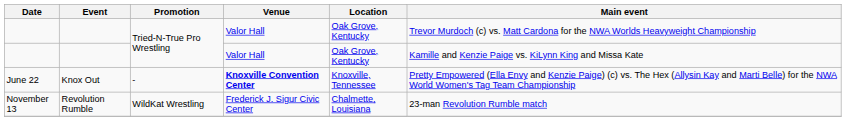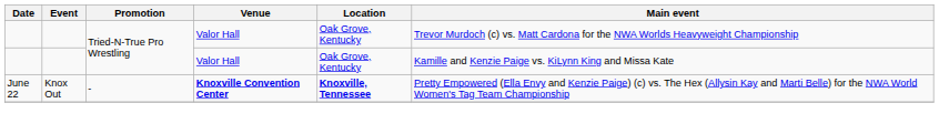 <table class="sortable wikitable succession-box" style="font-size:85%;">
 <tr>
 <th>Date</th>
 <th>Event</th>
 <th>Promotion</th>
 <th>Venue</th>
 <th>Location</th>
 <th>Main event</th>
 </tr>
 <tr>
 <td></td>
 <td></td>
 <td rowspan="2">Tried-N-True Pro Wrestling</td>
 <td><a href='#'>Valor Hall</a></td>
 <td><a href='#'>Oak Grove, Kentucky</a></td>
 <td><a href='#'>Trevor Murdoch</a> (c) vs. <a href='#'>Matt Cardona</a> for the <a href='#'>NWA Worlds Heavyweight Championship</a></td>
 </tr>
 <tr>
 <td></td>
 <td></td>
 <td><a href='#'>Valor Hall</a></td>
 <td><a href='#'>Oak Grove, Kentucky</a></td>
 <td><a href='#'>Kamille</a> and <a href='#'>Kenzie Paige</a> vs. <a href='#'>KiLynn King</a> and Missa Kate</td>
 </tr>
 <tr>
 <td>June 22</td>
 <td>Knox Out</td>
 <td>-</td>
 <td><strong><a href='#'>Knoxville Convention Center</a></strong></td>
-<td><a href='#'>Knoxville, Tennessee</a></td>
+<td><strong><a href='#'>Knoxville, Tennessee</a></strong></td>
 <td><a href='#'>Pretty Empowered</a> (<a href='#'>Ella Envy</a> and <a href='#'>Kenzie Paige</a>) (c) vs. The Hex (<a href='#'>Allysin Kay</a> and <a href='#'>Marti Belle</a>) for the <a href='#'>NWA World Women's Tag Team Championship</a></td>
-</tr>
-<tr>
-<td>November 13</td>
-<td>Revolution Rumble</td>
-<td>WildKat Wrestling</td>
-<td><a href='#'>Frederick J. Sigur Civic Center</a></td>
-<td><a href='#'>Chalmette, Louisiana</a></td>
-<td>23-man <a href='#'>Revolution Rumble match</a></td>
 </tr>
 <tr>
 </tr>
 </table>
